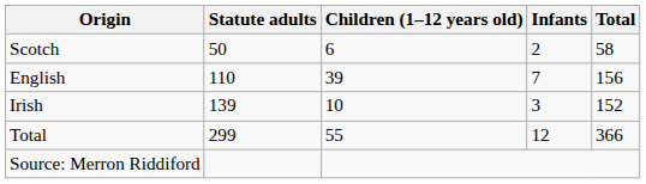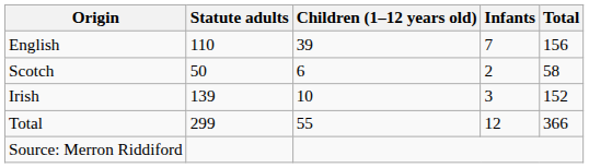 <table class="sortable wikitable">
 <tr>
 <th>Origin</th>
 <th>Statute adults</th>
 <th>Children (1–12 years old)</th>
 <th>Infants</th>
 <th>Total</th>
 </tr>
 <tr>
+<td>English</td>
+<td>110</td>
+<td>39</td>
+<td>7</td>
+<td>156</td>
+</tr>
+<tr>
 <td>Scotch</td>
 <td>50</td>
 <td>6</td>
 <td>2</td>
 <td>58</td>
-</tr>
-<tr>
-<td>English</td>
-<td>110</td>
-<td>39</td>
-<td>7</td>
-<td>156</td>
 </tr>
 <tr>
 <td>Irish</td>
 <td>139</td>
 <td>10</td>
 <td>3</td>
 <td>152</td>
 </tr>
 <tr>
 <td>Total</td>
 <td>299</td>
 <td>55</td>
 <td>12</td>
 <td>366</td>
 </tr>
 <tr>
 <td>Source: Merron Riddiford</td>
 <td></td>
 </tr>
 </table>
